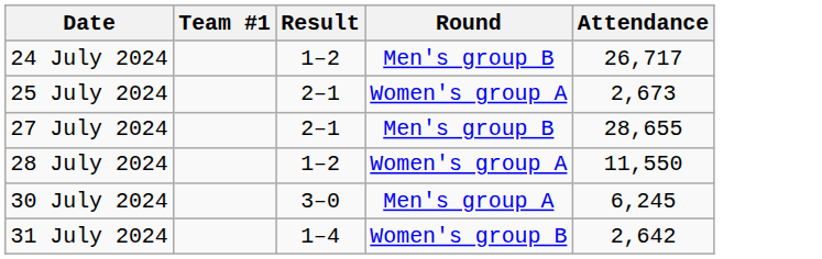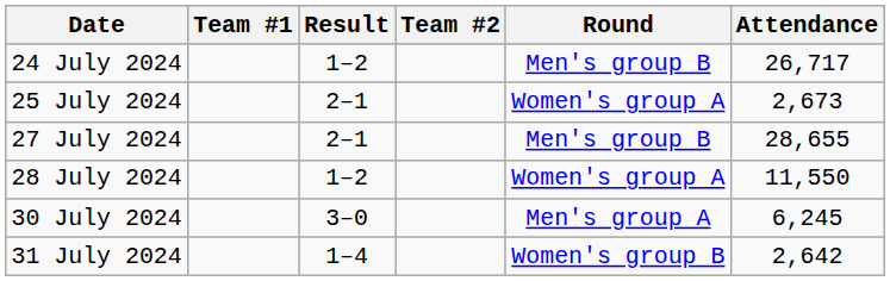 <table class="wikitable plainrowheaders sortable" style="text-align:center">
 <tr>
 <th>Date</th>
 <th>Team #1</th>
 <th>Result</th>
+<th>Team #2</th>
 <th>Round</th>
 <th>Attendance</th>
 </tr>
 <tr>
 <td>24 July 2024</td>
 <td></td>
 <td>1–2</td>
+<td></td>
 <td><a href='#'>Men's group B</a></td>
 <td>26,717</td>
 </tr>
 <tr>
 <td>25 July 2024</td>
 <td></td>
 <td>2–1</td>
+<td></td>
 <td><a href='#'>Women's group A</a></td>
 <td>2,673</td>
 </tr>
 <tr>
 <td>27 July 2024</td>
 <td></td>
 <td>2–1</td>
+<td></td>
 <td><a href='#'>Men's group B</a></td>
 <td>28,655</td>
 </tr>
 <tr>
 <td>28 July 2024</td>
 <td></td>
 <td>1–2</td>
+<td></td>
 <td><a href='#'>Women's group A</a></td>
 <td>11,550</td>
 </tr>
 <tr>
 <td>30 July 2024</td>
 <td></td>
 <td>3–0</td>
+<td></td>
 <td><a href='#'>Men's group A</a></td>
 <td>6,245</td>
 </tr>
 <tr>
 <td>31 July 2024</td>
 <td></td>
 <td>1–4</td>
+<td></td>
 <td><a href='#'>Women's group B</a></td>
 <td>2,642</td>
 </tr>
 </table>
